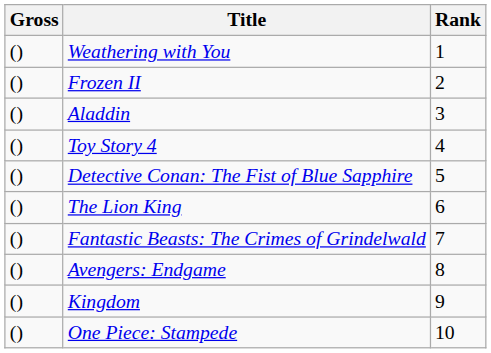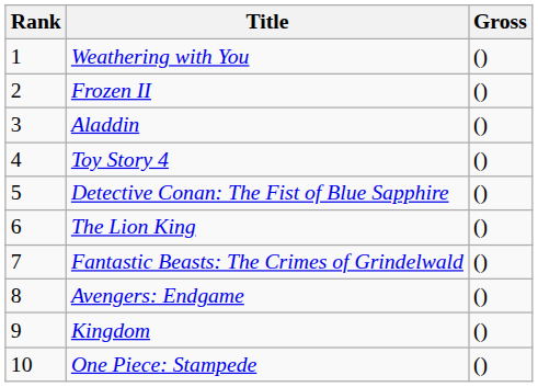 <table class="wikitable sortable" style="margin:auto; margin:auto;">
 <tr>
+<th>Rank</th>
+<th>Title</th>
 <th>Gross</th>
-<th>Title</th>
-<th>Rank</th>
 </tr>
 <tr>
+<td>1</td>
+<td> <em><a href='#'>Weathering with You</a></em></td>
 <td> ()</td>
-<td> <em><a href='#'>Weathering with You</a></em></td>
-<td>1</td>
 </tr>
 <tr>
+<td>2</td>
+<td><em><a href='#'>Frozen II</a></em></td>
 <td> ()</td>
-<td><em><a href='#'>Frozen II</a></em></td>
-<td>2</td>
 </tr>
 <tr>
+<td>3</td>
+<td><em><a href='#'>Aladdin</a></em></td>
 <td> ()</td>
-<td><em><a href='#'>Aladdin</a></em></td>
-<td>3</td>
 </tr>
 <tr>
+<td>4</td>
+<td><em><a href='#'>Toy Story 4</a></em></td>
 <td> ()</td>
-<td><em><a href='#'>Toy Story 4</a></em></td>
-<td>4</td>
 </tr>
 <tr>
+<td>5</td>
+<td> <em><a href='#'>Detective Conan: The Fist of Blue Sapphire</a></em></td>
 <td> ()</td>
-<td> <em><a href='#'>Detective Conan: The Fist of Blue Sapphire</a></em></td>
-<td>5</td>
 </tr>
 <tr>
+<td>6</td>
+<td><em><a href='#'>The Lion King</a></em></td>
 <td> ()</td>
-<td><em><a href='#'>The Lion King</a></em></td>
-<td>6</td>
 </tr>
 <tr>
+<td>7</td>
+<td><em><a href='#'>Fantastic Beasts: The Crimes of Grindelwald</a></em></td>
 <td> ()</td>
-<td><em><a href='#'>Fantastic Beasts: The Crimes of Grindelwald</a></em></td>
-<td>7</td>
 </tr>
 <tr>
+<td>8</td>
+<td><em><a href='#'>Avengers: Endgame</a></em></td>
 <td> ()</td>
-<td><em><a href='#'>Avengers: Endgame</a></em></td>
-<td>8</td>
 </tr>
 <tr>
+<td>9</td>
+<td> <em><a href='#'>Kingdom</a></em></td>
 <td> ()</td>
-<td> <em><a href='#'>Kingdom</a></em></td>
-<td>9</td>
 </tr>
 <tr>
+<td>10</td>
+<td> <em><a href='#'>One Piece: Stampede</a></em></td>
 <td> ()</td>
-<td> <em><a href='#'>One Piece: Stampede</a></em></td>
-<td>10</td>
 </tr>
 </table>
